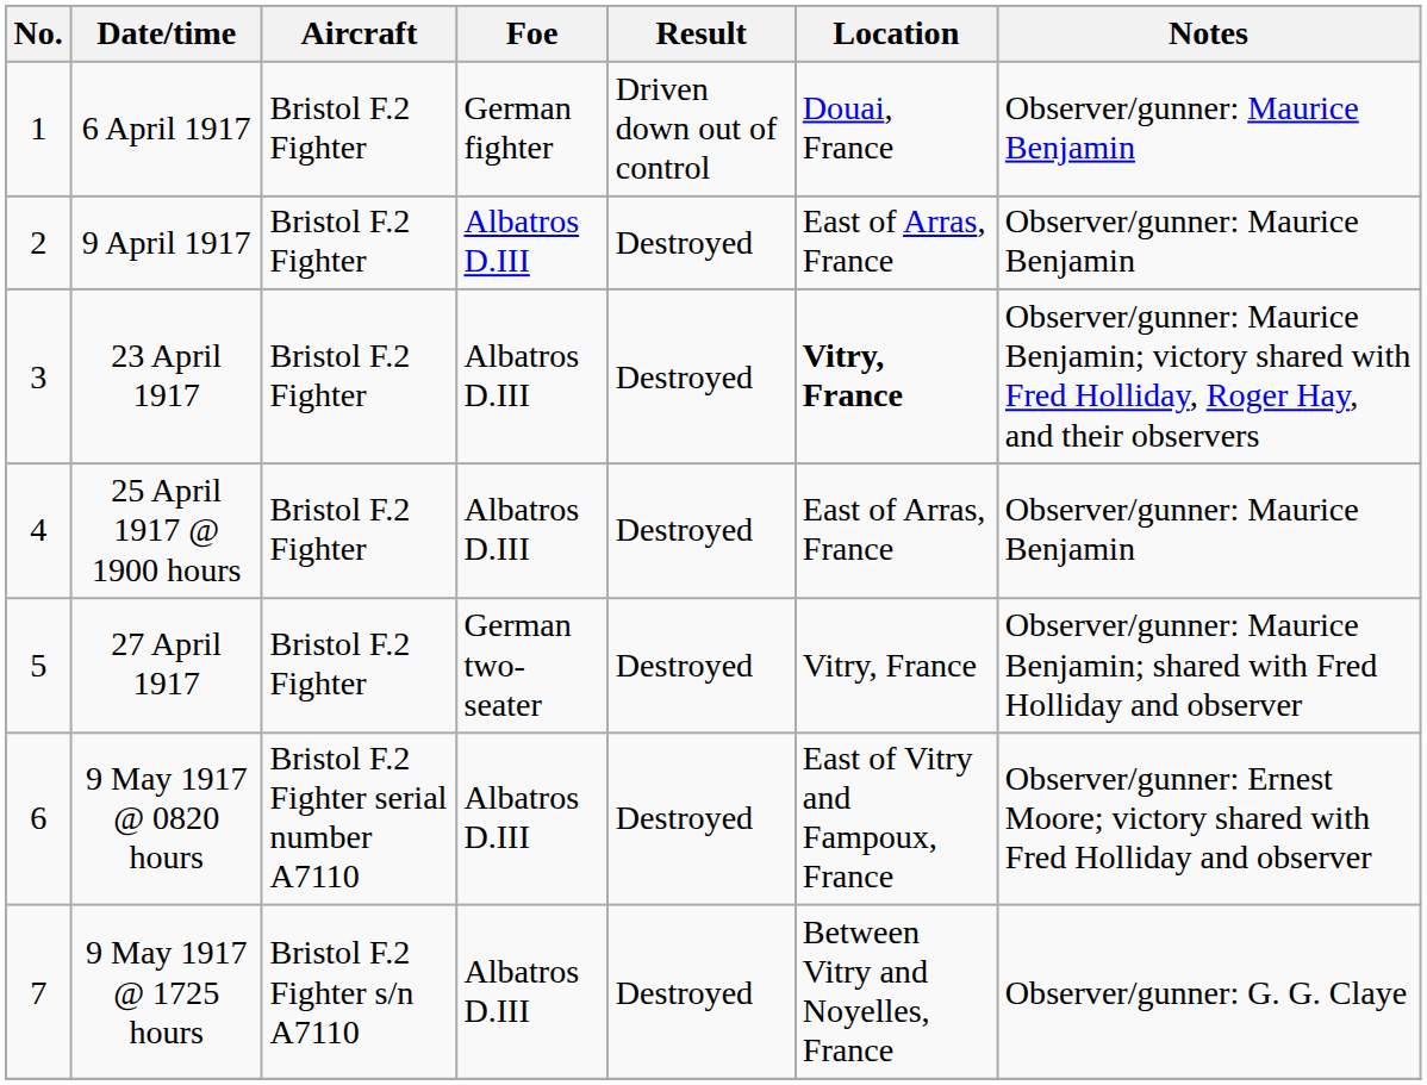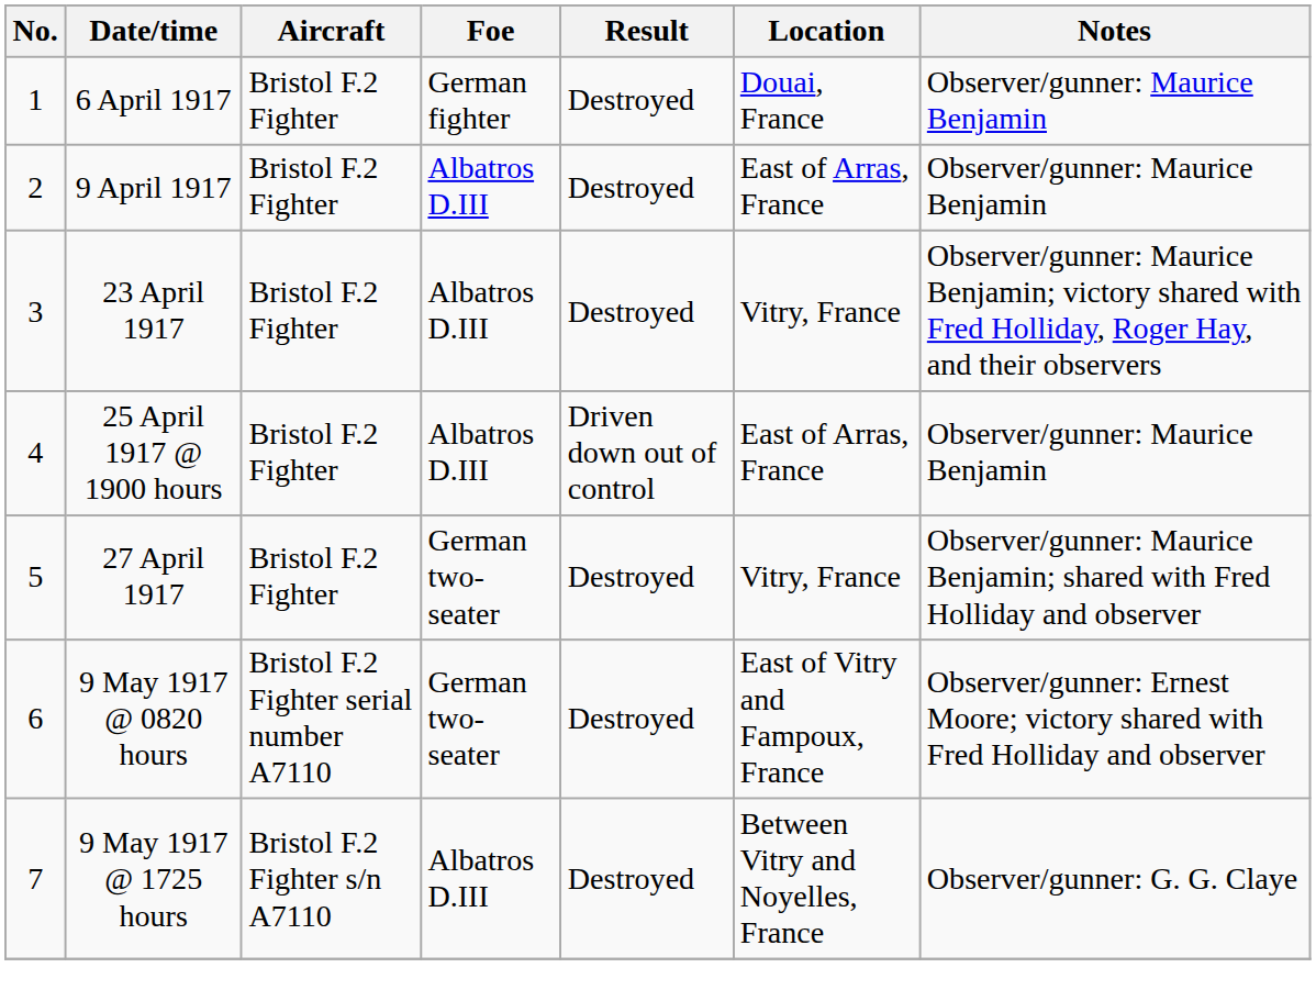 <table class="wikitable" style="font-size:90%;">
 <tr>
 <th>No.</th>
 <th>Date/time</th>
 <th>Aircraft</th>
 <th>Foe</th>
 <th>Result</th>
 <th>Location</th>
 <th>Notes</th>
 </tr>
 <tr>
 <td align="center">1</td>
 <td align="center">6 April 1917</td>
 <td>Bristol F.2 Fighter</td>
 <td>German fighter</td>
-<td>Driven down out of control</td>
+<td>Destroyed</td>
 <td><a href='#'>Douai</a>, France</td>
 <td>Observer/gunner: <a href='#'>Maurice Benjamin</a></td>
 </tr>
 <tr>
 <td align="center">2</td>
 <td align="center">9 April 1917</td>
 <td>Bristol F.2 Fighter</td>
 <td><a href='#'>Albatros D.III</a></td>
 <td>Destroyed</td>
 <td>East of <a href='#'>Arras</a>, France</td>
 <td>Observer/gunner: Maurice Benjamin</td>
 </tr>
 <tr>
 <td align="center">3</td>
 <td align="center">23 April 1917</td>
 <td>Bristol F.2 Fighter</td>
 <td>Albatros D.III</td>
 <td>Destroyed</td>
-<td><strong>Vitry, France</strong></td>
+<td>Vitry, France</td>
 <td>Observer/gunner: Maurice Benjamin; victory shared with <a href='#'>Fred Holliday</a>, <a href='#'>Roger Hay</a>, and their observers</td>
 </tr>
 <tr>
 <td align="center">4</td>
 <td align="center">25 April 1917 @ 1900 hours</td>
 <td>Bristol F.2 Fighter</td>
 <td>Albatros D.III</td>
-<td>Destroyed</td>
+<td>Driven down out of control</td>
 <td>East of Arras, France</td>
 <td>Observer/gunner: Maurice Benjamin</td>
 </tr>
 <tr>
 <td align="center">5</td>
 <td align="center">27 April 1917</td>
 <td>Bristol F.2 Fighter</td>
 <td>German two-seater</td>
 <td>Destroyed</td>
 <td>Vitry, France</td>
 <td>Observer/gunner: Maurice Benjamin; shared with Fred Holliday and observer</td>
 </tr>
 <tr>
 <td align="center">6</td>
 <td align="center">9 May 1917 @ 0820 hours</td>
 <td>Bristol F.2 Fighter serial number A7110</td>
-<td>Albatros D.III</td>
+<td>German two-seater</td>
 <td>Destroyed</td>
 <td>East of Vitry and Fampoux, France</td>
 <td>Observer/gunner: Ernest Moore; victory shared with Fred Holliday and observer</td>
 </tr>
 <tr>
 <td align="center">7</td>
 <td align="center">9 May 1917 @ 1725 hours</td>
 <td>Bristol F.2 Fighter s/n A7110</td>
 <td>Albatros D.III</td>
 <td>Destroyed</td>
 <td>Between Vitry and Noyelles, France</td>
 <td>Observer/gunner: G. G. Claye</td>
 </tr>
 <tr>
 </tr>
 </table>
